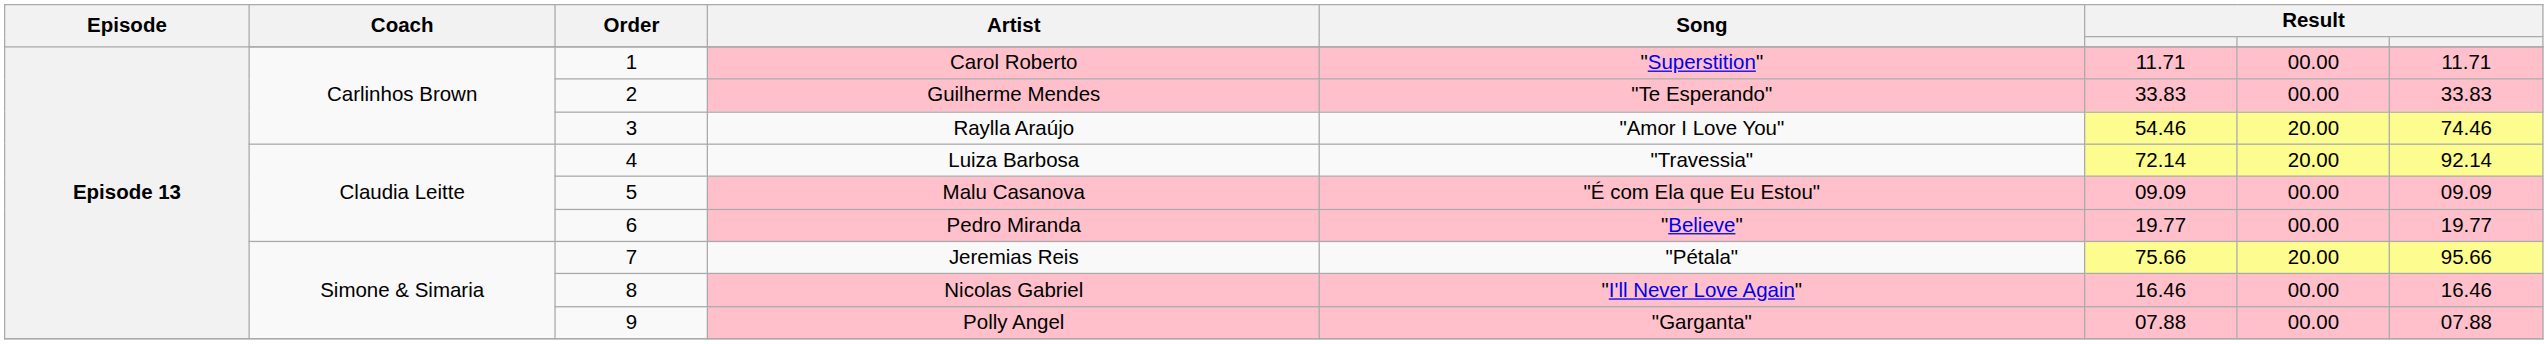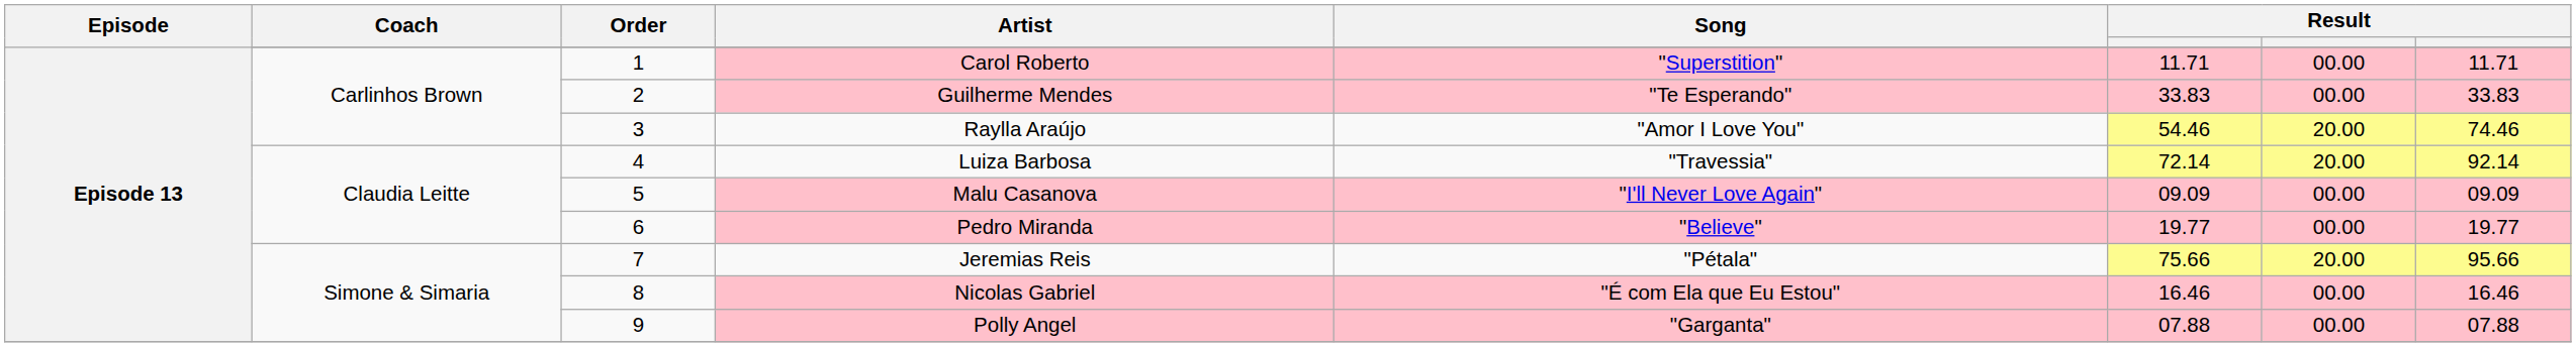 <table class="wikitable" style="text-align:center; width:100%;">
 <tr>
 <th scope="col" width="08%" rowspan=2>Episode</th>
 <th scope="col" width="10%" rowspan=2>Coach</th>
 <th scope="col" width="05%" rowspan=2>Order</th>
 <th scope="col" width="20%" rowspan=2>Artist</th>
 <th scope="col" width="25%" rowspan=2>Song</th>
 <th scope="col" width="15%" colspan=3>Result</th>
 </tr>
 <tr>
 <th scope="col" width="05%"></th>
 <th scope="col" width="05%"></th>
 <th scope="col" width="05%"></th>
 </tr>
 <tr>
 <th scope="col" rowspan=10>Episode 13<br><small></small></th>
 </tr>
 <tr>
 <td rowspan=3>Carlinhos Brown</td>
 <td>1</td>
 <td bgcolor=FFC0CB>Carol Roberto</td>
 <td bgcolor=FFC0CB>"<a href='#'>Superstition</a>"</td>
 <td bgcolor=FFC0CB>11.71</td>
 <td bgcolor=FFC0CB>00.00</td>
 <td bgcolor=FFC0CB>11.71</td>
 </tr>
 <tr>
 <td>2</td>
 <td bgcolor=FFC0CB>Guilherme Mendes</td>
 <td bgcolor=FFC0CB>"Te Esperando"</td>
 <td bgcolor=FFC0CB>33.83</td>
 <td bgcolor=FFC0CB>00.00</td>
 <td bgcolor=FFC0CB>33.83</td>
 </tr>
 <tr>
 <td>3</td>
 <td>Raylla Araújo</td>
 <td>"Amor I Love You"</td>
 <td bgcolor=FDFC8F>54.46</td>
 <td bgcolor=FDFC8F>20.00</td>
 <td bgcolor=FDFC8F>74.46</td>
 </tr>
 <tr>
 <td rowspan=3>Claudia Leitte</td>
 <td>4</td>
 <td>Luiza Barbosa</td>
 <td>"Travessia"</td>
 <td bgcolor=FDFC8F>72.14</td>
 <td bgcolor=FDFC8F>20.00</td>
 <td bgcolor=FDFC8F>92.14</td>
 </tr>
 <tr>
 <td>5</td>
 <td bgcolor=FFC0CB>Malu Casanova</td>
-<td bgcolor=FFC0CB>"É com Ela que Eu Estou"</td>
+<td bgcolor=FFC0CB>"<a href='#'>I'll Never Love Again</a>"</td>
 <td bgcolor=FFC0CB>09.09</td>
 <td bgcolor=FFC0CB>00.00</td>
 <td bgcolor=FFC0CB>09.09</td>
 </tr>
 <tr>
 <td>6</td>
 <td bgcolor=FFC0CB>Pedro Miranda</td>
 <td bgcolor=FFC0CB>"<a href='#'>Believe</a>"</td>
 <td bgcolor=FFC0CB>19.77</td>
 <td bgcolor=FFC0CB>00.00</td>
 <td bgcolor=FFC0CB>19.77</td>
 </tr>
 <tr>
 <td rowspan=3>Simone & Simaria</td>
 <td>7</td>
 <td>Jeremias Reis</td>
 <td>"Pétala"</td>
 <td bgcolor=FDFC8F>75.66</td>
 <td bgcolor=FDFC8F>20.00</td>
 <td bgcolor=FDFC8F>95.66</td>
 </tr>
 <tr>
 <td>8</td>
 <td bgcolor=FFC0CB>Nicolas Gabriel</td>
-<td bgcolor=FFC0CB>"<a href='#'>I'll Never Love Again</a>"</td>
+<td bgcolor=FFC0CB>"É com Ela que Eu Estou"</td>
 <td bgcolor=FFC0CB>16.46</td>
 <td bgcolor=FFC0CB>00.00</td>
 <td bgcolor=FFC0CB>16.46</td>
 </tr>
 <tr>
 <td>9</td>
 <td bgcolor=FFC0CB>Polly Angel</td>
 <td bgcolor=FFC0CB>"Garganta"</td>
 <td bgcolor=FFC0CB>07.88</td>
 <td bgcolor=FFC0CB>00.00</td>
 <td bgcolor=FFC0CB>07.88</td>
 </tr>
 <tr>
 </tr>
 </table>
